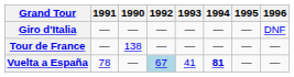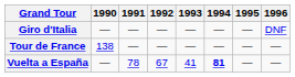 <table class="wikitable plainrowheaders">
 <tr>
 <th scope="col"><a href='#'>Grand Tour</a></th>
+<th scope="col">1990</th>
 <th scope="col">1991</th>
-<th scope="col">1990</th>
 <th scope="col">1992</th>
 <th scope="col">1993</th>
 <th scope="col">1994</th>
 <th scope="col">1995</th>
 <th scope="col">1996</th>
 </tr>
 <tr style="text-align:center;">
 <th scope="row"> <a href='#'>Giro d'Italia</a></th>
 <td>—</td>
 <td>—</td>
 <td>—</td>
 <td>—</td>
 <td>—</td>
 <td>—</td>
 <td><a href='#'>DNF</a></td>
 </tr>
 <tr style="text-align:center;">
 <th scope="row"> <a href='#'>Tour de France</a></th>
+<td><a href='#'>138</a></td>
 <td>—</td>
-<td><a href='#'>138</a></td>
 <td>—</td>
 <td>—</td>
 <td>—</td>
 <td>—</td>
 <td>—</td>
 </tr>
 <tr style="text-align:center;">
 <th scope="row"> <a href='#'>Vuelta a España</a></th>
+<td>—</td>
 <td><a href='#'>78</a></td>
-<td>—</td>
-<td style="background: lightblue;"><a href='#'>67</a></td>
+<td><a href='#'>67</a></td>
 <td><a href='#'>41</a></td>
 <td><strong><a href='#'>81</a></strong></td>
 <td>—</td>
 <td>—</td>
 </tr>
 </table>
